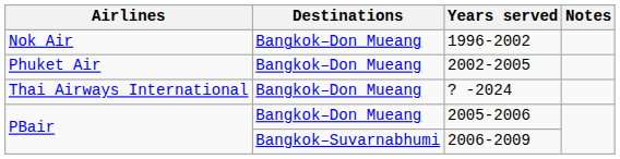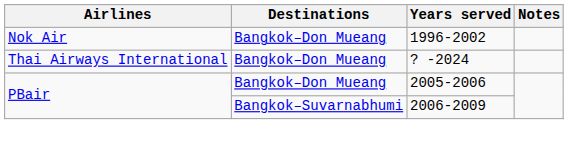 <table class="wikitable" style="font-size: 95%">
 <tr>
 <th>Airlines</th>
 <th>Destinations</th>
 <th>Years served</th>
 <th>Notes</th>
 </tr>
 <tr>
 <td><a href='#'>Nok Air</a></td>
 <td><a href='#'>Bangkok–Don Mueang</a></td>
 <td>1996-2002</td>
-<td></td>
-</tr>
-<tr>
-<td><a href='#'>Phuket Air</a></td>
-<td><a href='#'>Bangkok–Don Mueang</a></td>
-<td>2002-2005</td>
 <td></td>
 </tr>
 <tr>
 <td><a href='#'>Thai Airways International</a></td>
 <td><a href='#'>Bangkok–Don Mueang</a></td>
 <td>? -2024</td>
 <td></td>
 </tr>
 <tr>
 <td rowspan=2><a href='#'>PBair</a></td>
 <td><a href='#'>Bangkok–Don Mueang</a></td>
 <td>2005-2006</td>
 <td rowspan=2></td>
 </tr>
 <tr>
 <td><a href='#'>Bangkok–Suvarnabhumi</a></td>
 <td>2006-2009</td>
 </tr>
 </table>
